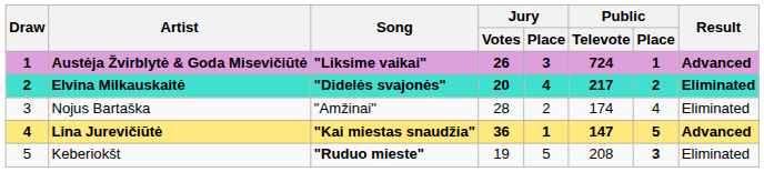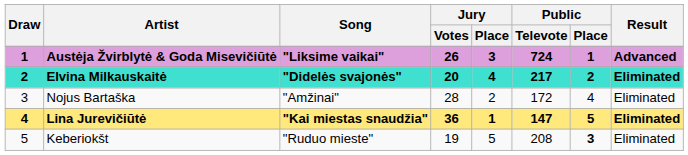 <table class="sortable wikitable" style="margin: 1em auto 1em auto; text-align:center;">
 <tr>
 <th rowspan="2">Draw</th>
 <th rowspan="2">Artist</th>
 <th rowspan="2">Song</th>
 <th colspan="2">Jury</th>
 <th colspan="2">Public</th>
 <th rowspan="2">Result</th>
 </tr>
 <tr>
 <th>Votes</th>
 <th>Place</th>
 <th>Televote</th>
 <th>Place</th>
 </tr>
 <tr style="font-weight:bold; background:#DDA0DD;">
 <td>1</td>
 <td align="left">Austėja Žvirblytė & Goda Misevičiūtė</td>
 <td align="left">"Liksime vaikai"</td>
 <td>26</td>
 <td>3</td>
 <td>724</td>
 <td>1</td>
 <td align="left">Advanced</td>
 </tr>
 <tr style="font-weight:bold; background:turquoise;">
 <td>2</td>
 <td align="left">Elvina Milkauskaitė</td>
 <td align="left">"Didelės svajonės"</td>
 <td>20</td>
 <td>4</td>
 <td>217</td>
 <td>2</td>
 <td align="left">Eliminated</td>
 </tr>
 <tr>
 <td>3</td>
 <td align="left">Nojus Bartaška</td>
 <td align="left">"Amžinai"</td>
 <td>28</td>
 <td>2</td>
-<td>174</td>
+<td>172</td>
 <td>4</td>
 <td align="left">Eliminated</td>
 </tr>
 <tr style="font-weight:bold; background:#ffe87c;">
 <td>4</td>
 <td align="left">Lina Jurevičiūtė</td>
 <td align="left">"Kai miestas snaudžia"</td>
 <td>36</td>
 <td>1</td>
 <td>147</td>
 <td>5</td>
-<td align="left">Advanced</td>
+<td align="left">Eliminated</td>
 </tr>
 <tr>
 <td>5</td>
 <td align="left">Keberiokšt</td>
-<td align="left"><strong>"Ruduo mieste"</strong></td>
+<td align="left">"Ruduo mieste"</td>
 <td>19</td>
 <td>5</td>
 <td>208</td>
 <td><strong>3</strong></td>
 <td align="left">Eliminated</td>
 </tr>
 </table>
